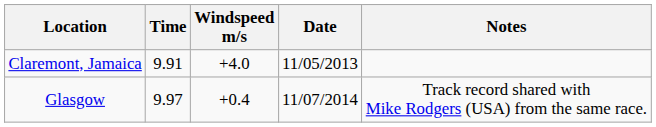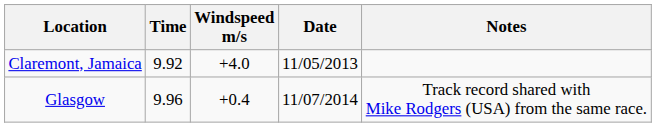 <table class="wikitable" style= "text-align: center">
 <tr>
 <th>Location</th>
 <th>Time</th>
 <th>Windspeed<br>m/s</th>
 <th>Date</th>
 <th>Notes</th>
 </tr>
 <tr>
 <td><a href='#'>Claremont, Jamaica</a></td>
-<td>9.91</td>
+<td>9.92</td>
 <td>+4.0</td>
 <td>11/05/2013</td>
 <td></td>
 </tr>
 <tr>
 <td><a href='#'>Glasgow</a></td>
-<td>9.97</td>
+<td>9.96</td>
 <td>+0.4</td>
 <td>11/07/2014</td>
 <td>Track record shared with<br><a href='#'>Mike Rodgers</a> (USA) from the same race.</td>
 </tr>
 </table>
